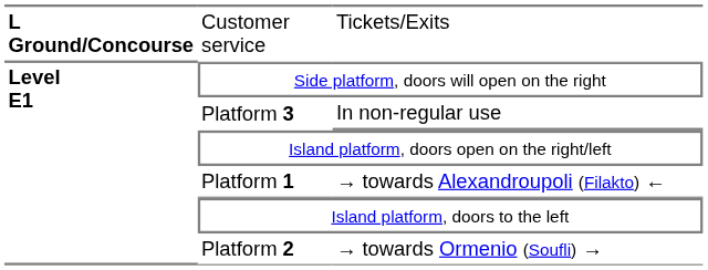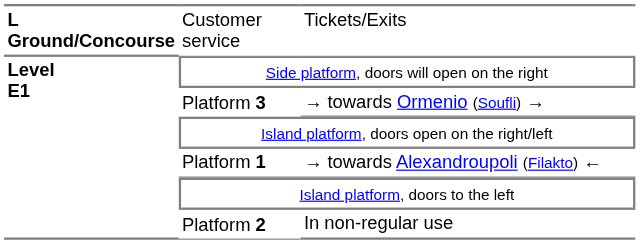 <table table border=0 cellspacing=0 cellpadding=3>
 <tr>
 <td style="border-bottom:solid 2px gray;border-top:solid 2px gray;" width=50 valign=top><strong>L<br>Ground/Concourse</strong></td>
 <td style="border-top:solid 2px gray;border-bottom:solid 1px gray;" width=100 valign=top>Customer service</td>
 <td style="border-top:solid 2px gray;border-bottom:solid 1px gray;" width=285 valign=top>Tickets/Exits</td>
 </tr>
 <tr>
 <td style="border-bottom:solid 2px gray;" rowspan=12 valign=top><strong>Level<br>Ε1</strong></td>
 <td style="border-top:solid 1px gray;border-right:solid 2px gray;border-left:solid 2px gray;border-bottom:solid 2px gray;text-align:center;" colspan=2><small><a href='#'>Side platform</a>, doors will open on the right</small></td>
 </tr>
 <tr>
 <td>Platform <span><strong>3</strong></span></td>
-<td style="border-bottom:solid 2px gray;">In non-regular use</td>
+<td style="border-bottom:solid 1px gray;"><span>→</span>  towards <a href='#'>Ormenio</a> <small>(<a href='#'>Soufli</a>)</small> →</td>
 </tr>
 <tr>
 <td style="border-top:solid 2px gray;border-right:solid 2px gray;border-left:solid 2px gray;border-bottom:solid 2px gray;text-align:center;" colspan=2><small><a href='#'>Island platform</a>, doors open on the right/left</small></td>
 </tr>
 <tr>
 <td style="border-bottom:solid 1px gray;">Platform <span><strong>1</strong></span></td>
 <td style="border-bottom:solid 1px gray;"><span>→</span>  towards <a href='#'>Alexandroupoli</a> <small>(<a href='#'>Filakto</a>)</small> ←</td>
 </tr>
 <tr>
 <td style="border-top:solid 2px gray;border-right:solid 2px gray;border-left:solid 2px gray;border-bottom:solid 2px gray;text-align:center;" colspan=2><small><a href='#'>Island platform</a>, doors to the left</small></td>
 </tr>
 <tr>
 <td style="border-bottom:solid 1px gray;">Platform <span><strong>2</strong></span></td>
-<td style="border-bottom:solid 1px gray;"><span>→</span>  towards <a href='#'>Ormenio</a> <small>(<a href='#'>Soufli</a>)</small> →</td>
+<td style="border-bottom:solid 2px gray;">In non-regular use</td>
 <td></td>
 </tr>
 </table>
